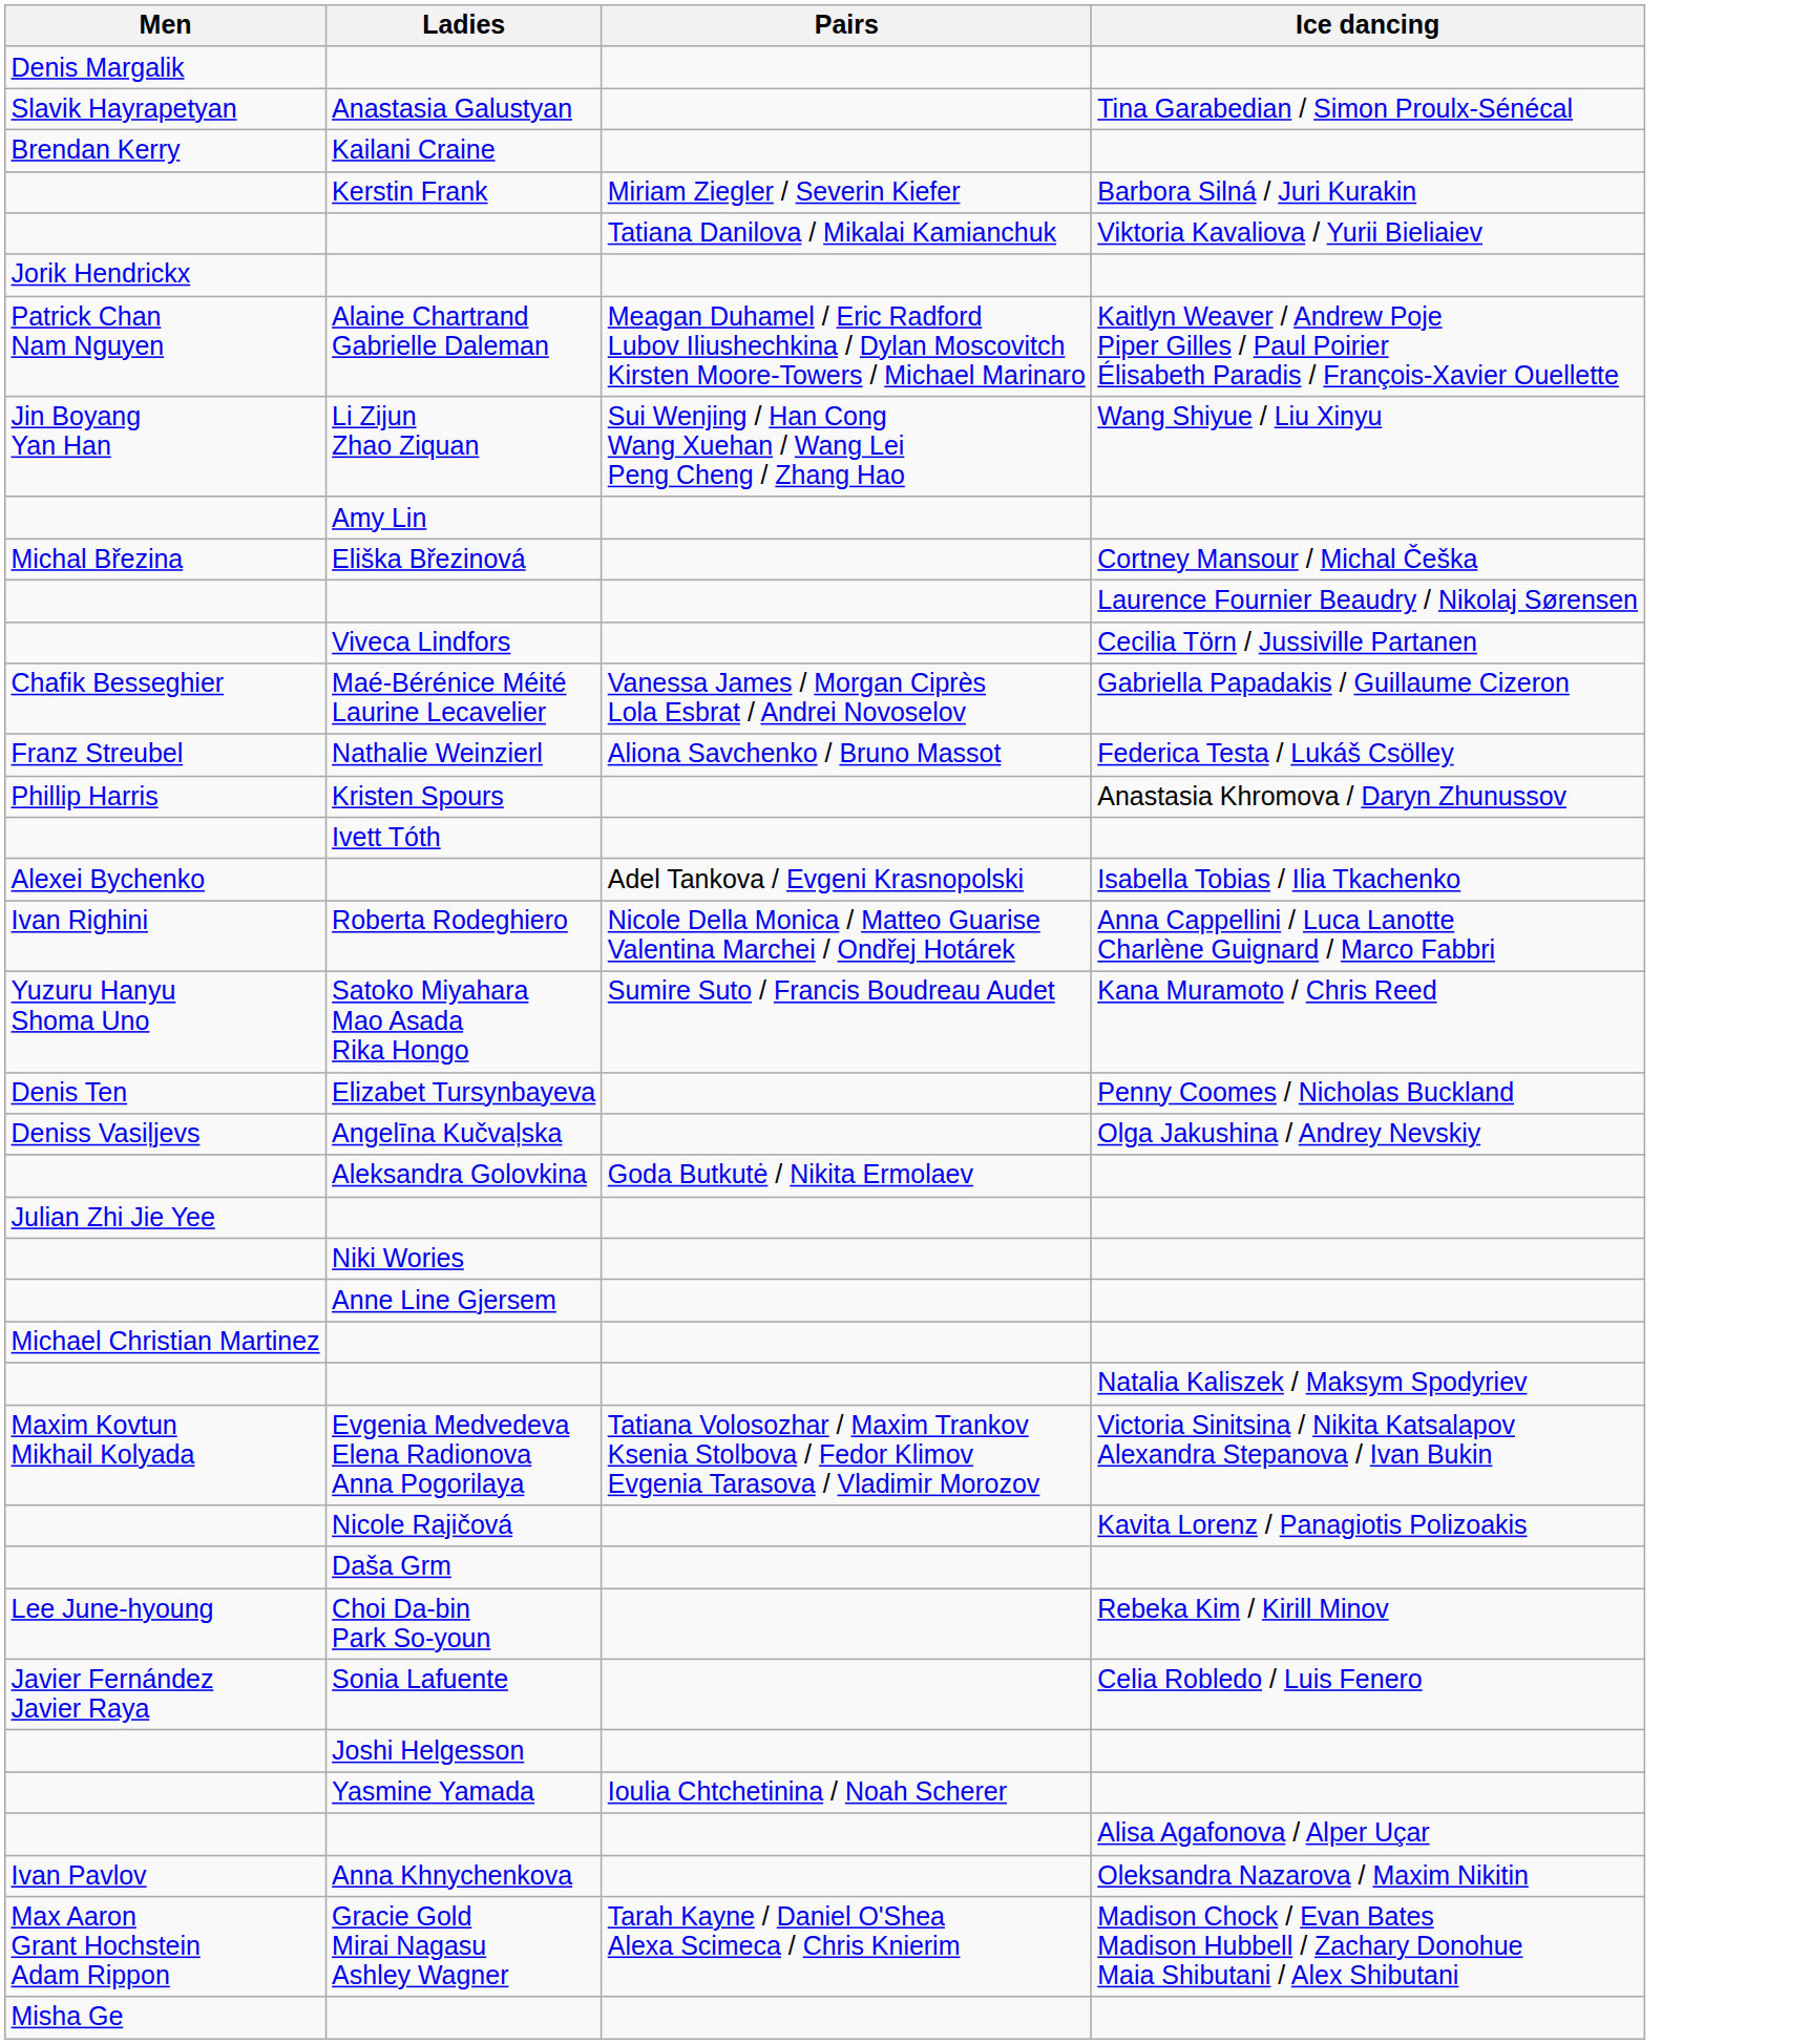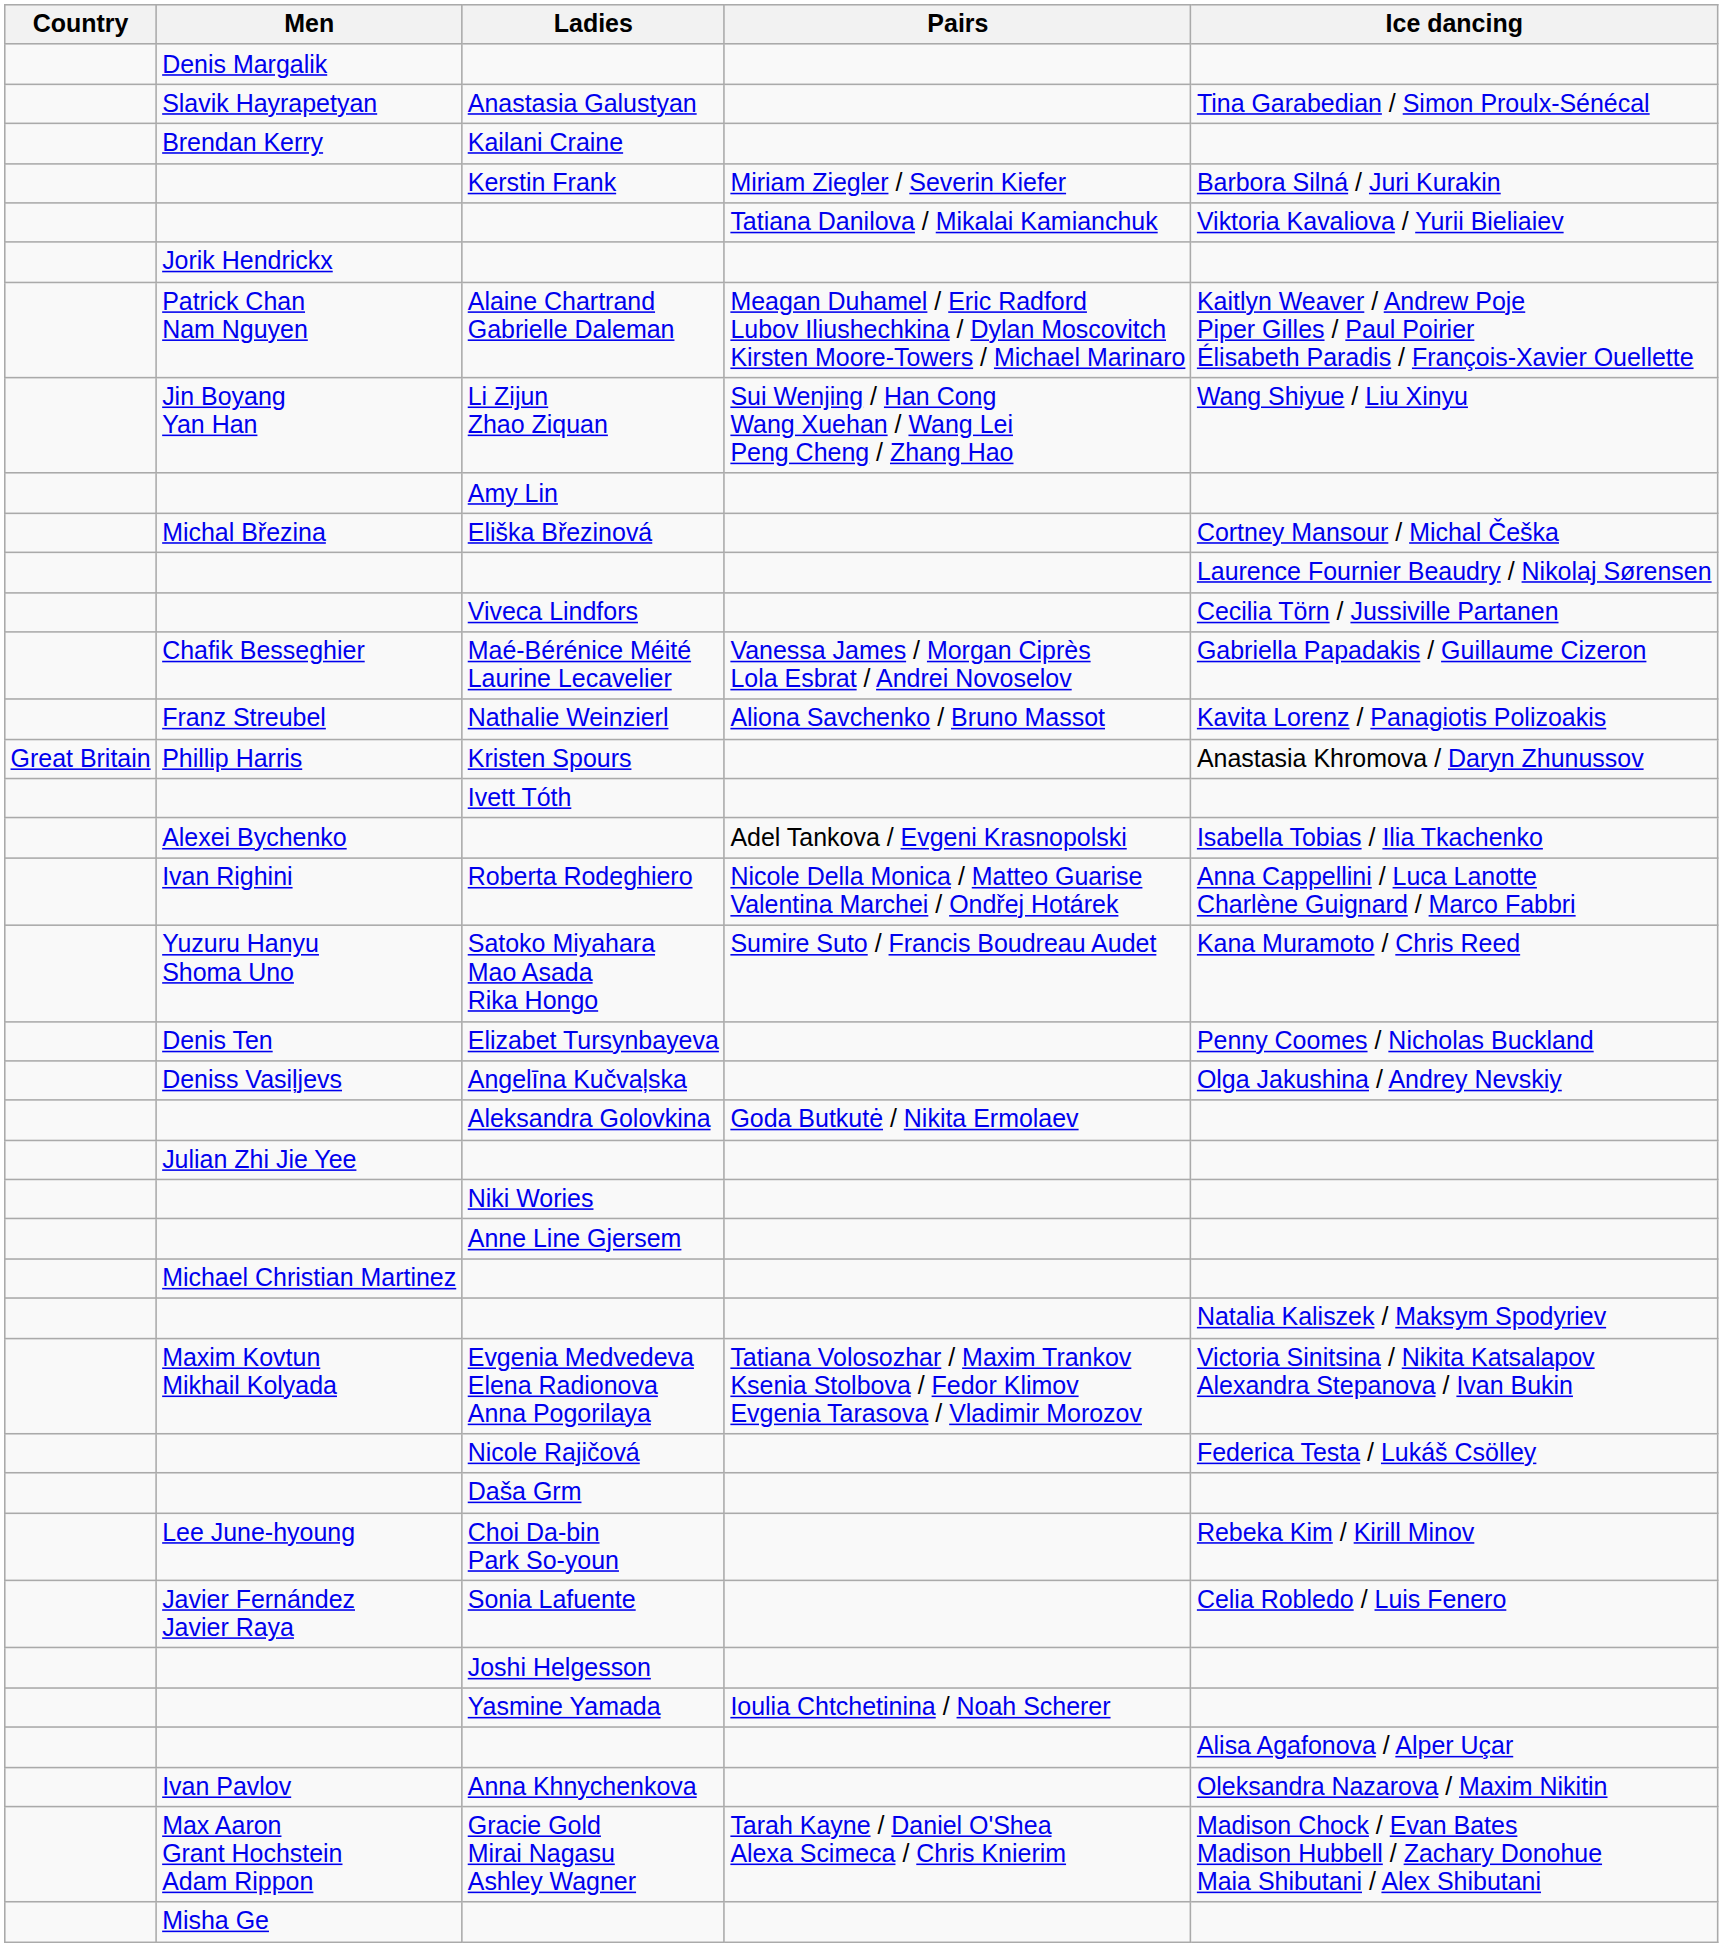 <table class="wikitable">
 <tr>
+<th>Country</th>
 <th>Men</th>
 <th>Ladies</th>
 <th>Pairs</th>
 <th>Ice dancing</th>
 </tr>
 <tr Valign="Top">
+<td></td>
 <td><a href='#'>Denis Margalik</a></td>
 <td></td>
 <td></td>
 <td></td>
 </tr>
 <tr Valign="Top">
+<td></td>
 <td><a href='#'>Slavik Hayrapetyan</a></td>
 <td><a href='#'>Anastasia Galustyan</a></td>
 <td></td>
 <td><a href='#'>Tina Garabedian</a> / <a href='#'>Simon Proulx-Sénécal</a></td>
 </tr>
 <tr Valign="Top">
+<td></td>
 <td><a href='#'>Brendan Kerry</a></td>
 <td><a href='#'>Kailani Craine</a></td>
 <td></td>
 <td></td>
 </tr>
 <tr Valign="Top">
+<td></td>
 <td></td>
 <td><a href='#'>Kerstin Frank</a></td>
 <td><a href='#'>Miriam Ziegler</a> / <a href='#'>Severin Kiefer</a></td>
 <td><a href='#'>Barbora Silná</a> / <a href='#'>Juri Kurakin</a></td>
 </tr>
 <tr Valign="Top">
 <td></td>
 <td></td>
+<td></td>
 <td><a href='#'>Tatiana Danilova</a> / <a href='#'>Mikalai Kamianchuk</a></td>
 <td><a href='#'>Viktoria Kavaliova</a> / <a href='#'>Yurii Bieliaiev</a></td>
 </tr>
 <tr Valign="Top">
+<td></td>
 <td><a href='#'>Jorik Hendrickx</a></td>
 <td></td>
 <td></td>
 <td></td>
 </tr>
 <tr Valign="Top">
+<td></td>
 <td><a href='#'>Patrick Chan</a> <br> <a href='#'>Nam Nguyen</a></td>
 <td><a href='#'>Alaine Chartrand</a> <br> <a href='#'>Gabrielle Daleman</a></td>
 <td><a href='#'>Meagan Duhamel</a> / <a href='#'>Eric Radford</a> <br> <a href='#'>Lubov Iliushechkina</a> / <a href='#'>Dylan Moscovitch</a> <br> <a href='#'>Kirsten Moore-Towers</a> / <a href='#'>Michael Marinaro</a></td>
 <td><a href='#'>Kaitlyn Weaver</a> / <a href='#'>Andrew Poje</a> <br> <a href='#'>Piper Gilles</a> / <a href='#'>Paul Poirier</a> <br> <a href='#'>Élisabeth Paradis</a> / <a href='#'>François-Xavier Ouellette</a></td>
 </tr>
 <tr Valign="Top">
+<td></td>
 <td><a href='#'>Jin Boyang</a> <br> <a href='#'>Yan Han</a></td>
 <td><a href='#'>Li Zijun</a> <br> <a href='#'>Zhao Ziquan</a></td>
 <td><a href='#'>Sui Wenjing</a> / <a href='#'>Han Cong</a> <br> <a href='#'>Wang Xuehan</a> / <a href='#'>Wang Lei</a> <br> <a href='#'>Peng Cheng</a> / <a href='#'>Zhang Hao</a></td>
 <td><a href='#'>Wang Shiyue</a> / <a href='#'>Liu Xinyu</a></td>
 </tr>
 <tr Valign="Top">
 <td></td>
+<td></td>
 <td><a href='#'>Amy Lin</a></td>
 <td></td>
 <td></td>
 </tr>
 <tr Valign="Top">
+<td></td>
 <td><a href='#'>Michal Březina</a></td>
 <td><a href='#'>Eliška Březinová</a></td>
 <td></td>
 <td><a href='#'>Cortney Mansour</a> / <a href='#'>Michal Češka</a></td>
 </tr>
 <tr Valign="Top">
 <td></td>
 <td></td>
 <td></td>
+<td></td>
 <td><a href='#'>Laurence Fournier Beaudry</a> / <a href='#'>Nikolaj Sørensen</a></td>
 </tr>
 <tr Valign="Top">
+<td></td>
 <td></td>
 <td><a href='#'>Viveca Lindfors</a></td>
 <td></td>
 <td><a href='#'>Cecilia Törn</a> / <a href='#'>Jussiville Partanen</a></td>
 </tr>
 <tr Valign="Top">
+<td></td>
 <td><a href='#'>Chafik Besseghier</a></td>
 <td><a href='#'>Maé-Bérénice Méité</a> <br> <a href='#'>Laurine Lecavelier</a></td>
 <td><a href='#'>Vanessa James</a> / <a href='#'>Morgan Ciprès</a> <br> <a href='#'>Lola Esbrat</a> / <a href='#'>Andrei Novoselov</a></td>
 <td><a href='#'>Gabriella Papadakis</a> / <a href='#'>Guillaume Cizeron</a></td>
 </tr>
 <tr Valign="Top">
+<td></td>
 <td><a href='#'>Franz Streubel</a></td>
 <td><a href='#'>Nathalie Weinzierl</a></td>
 <td><a href='#'>Aliona Savchenko</a> / <a href='#'>Bruno Massot</a></td>
-<td><a href='#'>Federica Testa</a> / <a href='#'>Lukáš Csölley</a></td>
+<td><a href='#'>Kavita Lorenz</a> / <a href='#'>Panagiotis Polizoakis</a></td>
 </tr>
 <tr Valign="Top">
+<td> <a href='#'>Great Britain</a></td>
 <td><a href='#'>Phillip Harris</a></td>
 <td><a href='#'>Kristen Spours</a></td>
 <td></td>
 <td>Anastasia Khromova / <a href='#'>Daryn Zhunussov</a></td>
 </tr>
 <tr Valign="Top">
 <td></td>
+<td></td>
 <td><a href='#'>Ivett Tóth</a></td>
 <td></td>
 <td></td>
 </tr>
 <tr Valign="Top">
+<td></td>
 <td><a href='#'>Alexei Bychenko</a></td>
 <td></td>
 <td>Adel Tankova / <a href='#'>Evgeni Krasnopolski</a></td>
 <td><a href='#'>Isabella Tobias</a> / <a href='#'>Ilia Tkachenko</a></td>
 </tr>
 <tr Valign="Top">
+<td></td>
 <td><a href='#'>Ivan Righini</a></td>
 <td><a href='#'>Roberta Rodeghiero</a></td>
 <td><a href='#'>Nicole Della Monica</a> / <a href='#'>Matteo Guarise</a> <br> <a href='#'>Valentina Marchei</a> / <a href='#'>Ondřej Hotárek</a></td>
 <td><a href='#'>Anna Cappellini</a> / <a href='#'>Luca Lanotte</a> <br> <a href='#'>Charlène Guignard</a> / <a href='#'>Marco Fabbri</a></td>
 </tr>
 <tr Valign="Top">
+<td></td>
 <td><a href='#'>Yuzuru Hanyu</a> <br> <a href='#'>Shoma Uno</a> <br></td>
 <td><a href='#'>Satoko Miyahara</a> <br> <a href='#'>Mao Asada</a> <br> <a href='#'>Rika Hongo</a></td>
 <td><a href='#'>Sumire Suto</a> / <a href='#'>Francis Boudreau Audet</a></td>
 <td><a href='#'>Kana Muramoto</a> / <a href='#'>Chris Reed</a></td>
 </tr>
 <tr Valign="Top">
+<td></td>
 <td><a href='#'>Denis Ten</a></td>
 <td><a href='#'>Elizabet Tursynbayeva</a></td>
 <td></td>
 <td><a href='#'>Penny Coomes</a> / <a href='#'>Nicholas Buckland</a></td>
 </tr>
 <tr Valign="Top">
+<td></td>
 <td><a href='#'>Deniss Vasiļjevs</a></td>
 <td><a href='#'>Angelīna Kučvaļska</a></td>
 <td></td>
 <td><a href='#'>Olga Jakushina</a> / <a href='#'>Andrey Nevskiy</a></td>
 </tr>
 <tr Valign="Top">
 <td></td>
+<td></td>
 <td><a href='#'>Aleksandra Golovkina</a></td>
 <td><a href='#'>Goda Butkutė</a> / <a href='#'>Nikita Ermolaev</a></td>
 <td></td>
 </tr>
 <tr Valign="Top">
+<td></td>
 <td><a href='#'>Julian Zhi Jie Yee</a></td>
 <td></td>
 <td></td>
 <td></td>
 </tr>
 <tr Valign="Top">
 <td></td>
+<td></td>
 <td><a href='#'>Niki Wories</a></td>
 <td></td>
 <td></td>
 </tr>
 <tr Valign="Top">
 <td></td>
+<td></td>
 <td><a href='#'>Anne Line Gjersem</a></td>
 <td></td>
 <td></td>
 </tr>
 <tr Valign="Top">
+<td></td>
 <td><a href='#'>Michael Christian Martinez</a></td>
 <td></td>
 <td></td>
 <td></td>
 </tr>
 <tr Valign="Top">
 <td></td>
 <td></td>
 <td></td>
+<td></td>
 <td><a href='#'>Natalia Kaliszek</a> / <a href='#'>Maksym Spodyriev</a></td>
 </tr>
 <tr Valign="Top">
+<td></td>
 <td><a href='#'>Maxim Kovtun</a> <br> <a href='#'>Mikhail Kolyada</a></td>
 <td><a href='#'>Evgenia Medvedeva</a> <br> <a href='#'>Elena Radionova</a> <br> <a href='#'>Anna Pogorilaya</a></td>
 <td><a href='#'>Tatiana Volosozhar</a> / <a href='#'>Maxim Trankov</a> <br> <a href='#'>Ksenia Stolbova</a> / <a href='#'>Fedor Klimov</a> <br> <a href='#'>Evgenia Tarasova</a> / <a href='#'>Vladimir Morozov</a></td>
 <td><a href='#'>Victoria Sinitsina</a> / <a href='#'>Nikita Katsalapov</a> <br> <a href='#'>Alexandra Stepanova</a> / <a href='#'>Ivan Bukin</a></td>
 </tr>
 <tr Valign="Top">
 <td></td>
+<td></td>
 <td><a href='#'>Nicole Rajičová</a></td>
 <td></td>
-<td><a href='#'>Kavita Lorenz</a> / <a href='#'>Panagiotis Polizoakis</a></td>
+<td><a href='#'>Federica Testa</a> / <a href='#'>Lukáš Csölley</a></td>
 </tr>
 <tr Valign="Top">
+<td></td>
 <td></td>
 <td><a href='#'>Daša Grm</a></td>
 <td></td>
 <td></td>
 </tr>
 <tr Valign="Top">
+<td></td>
 <td><a href='#'>Lee June-hyoung</a></td>
 <td><a href='#'>Choi Da-bin</a> <br> <a href='#'>Park So-youn</a></td>
 <td></td>
 <td><a href='#'>Rebeka Kim</a> / <a href='#'>Kirill Minov</a></td>
 </tr>
 <tr Valign="Top">
+<td></td>
 <td><a href='#'>Javier Fernández</a> <br> <a href='#'>Javier Raya</a></td>
 <td><a href='#'>Sonia Lafuente</a></td>
 <td></td>
 <td><a href='#'>Celia Robledo</a> / <a href='#'>Luis Fenero</a></td>
 </tr>
 <tr Valign="Top">
 <td></td>
+<td></td>
 <td><a href='#'>Joshi Helgesson</a></td>
 <td></td>
 <td></td>
 </tr>
 <tr Valign="Top">
+<td></td>
 <td></td>
 <td><a href='#'>Yasmine Yamada</a></td>
 <td><a href='#'>Ioulia Chtchetinina</a> / <a href='#'>Noah Scherer</a></td>
 <td></td>
 </tr>
 <tr Valign="Top">
 <td></td>
 <td></td>
 <td></td>
+<td></td>
 <td><a href='#'>Alisa Agafonova</a> / <a href='#'>Alper Uçar</a></td>
 </tr>
 <tr Valign="Top">
+<td></td>
 <td><a href='#'>Ivan Pavlov</a></td>
 <td><a href='#'>Anna Khnychenkova</a></td>
 <td></td>
 <td><a href='#'>Oleksandra Nazarova</a> / <a href='#'>Maxim Nikitin</a></td>
 </tr>
 <tr Valign="Top">
+<td></td>
 <td><a href='#'>Max Aaron</a> <br> <a href='#'>Grant Hochstein</a> <br> <a href='#'>Adam Rippon</a></td>
 <td><a href='#'>Gracie Gold</a> <br> <a href='#'>Mirai Nagasu</a> <br> <a href='#'>Ashley Wagner</a></td>
 <td><a href='#'>Tarah Kayne</a> / <a href='#'>Daniel O'Shea</a> <br> <a href='#'>Alexa Scimeca</a> / <a href='#'>Chris Knierim</a></td>
 <td><a href='#'>Madison Chock</a> / <a href='#'>Evan Bates</a> <br> <a href='#'>Madison Hubbell</a> / <a href='#'>Zachary Donohue</a> <br> <a href='#'>Maia Shibutani</a> / <a href='#'>Alex Shibutani</a></td>
 </tr>
 <tr Valign="Top">
+<td></td>
 <td><a href='#'>Misha Ge</a></td>
 <td></td>
 <td></td>
 <td></td>
 </tr>
 </table>
